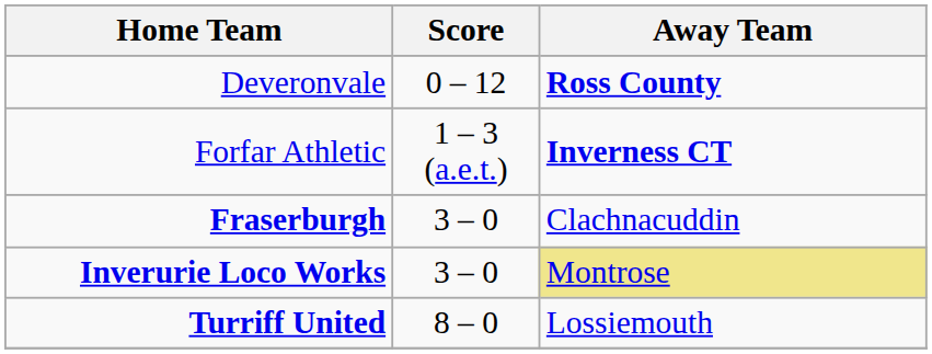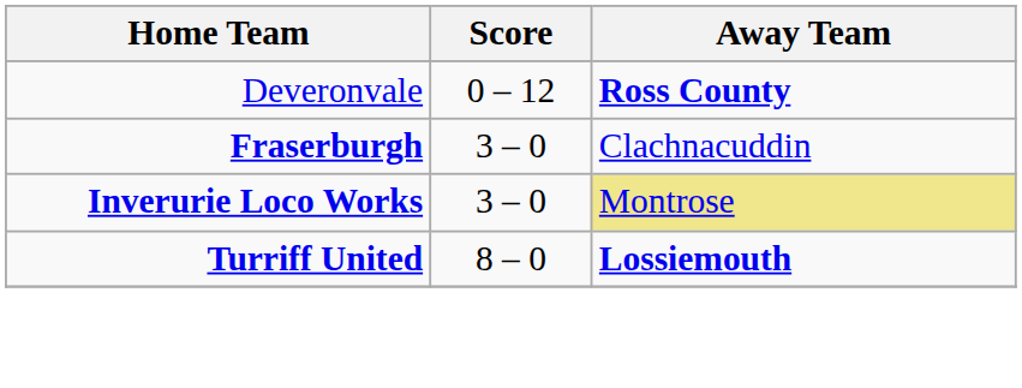 <table class="wikitable" style="border-collapse: collapse;">
 <tr>
 <th align="right" width="185">Home Team</th>
 <th align="center" width="65"> Score </th>
 <th align="left" width="185">Away Team</th>
 </tr>
 <tr>
 <td style="text-align: right;"><a href='#'>Deveronvale</a></td>
 <td style="text-align: center;">0 – 12</td>
 <td style="text-align: left;"><strong><a href='#'>Ross County</a></strong></td>
-</tr>
-<tr>
-<td style="text-align: right;"><a href='#'>Forfar Athletic</a></td>
-<td style="text-align: center;">1 – 3 (<a href='#'>a.e.t.</a>)</td>
-<td style="text-align: left;"><strong><a href='#'>Inverness CT</a></strong></td>
 </tr>
 <tr>
 <td style="text-align: right;"><strong><a href='#'>Fraserburgh</a></strong></td>
 <td style="text-align: center;">3 – 0</td>
 <td style="text-align: left;"><a href='#'>Clachnacuddin</a></td>
 </tr>
 <tr>
 <td style="text-align: right;"><strong><a href='#'>Inverurie Loco Works</a></strong></td>
 <td style="text-align: center;">3 – 0</td>
 <td style="background: khaki; text-align: left;"><a href='#'>Montrose</a></td>
 </tr>
 <tr>
 <td style="text-align: right;"><strong><a href='#'>Turriff United</a></strong></td>
 <td style="text-align: center;">8 – 0</td>
-<td style="text-align: left;"><a href='#'>Lossiemouth</a></td>
+<td style="text-align: left;"><strong><a href='#'>Lossiemouth</a></strong></td>
 </tr>
 <tr>
 </tr>
 </table>
